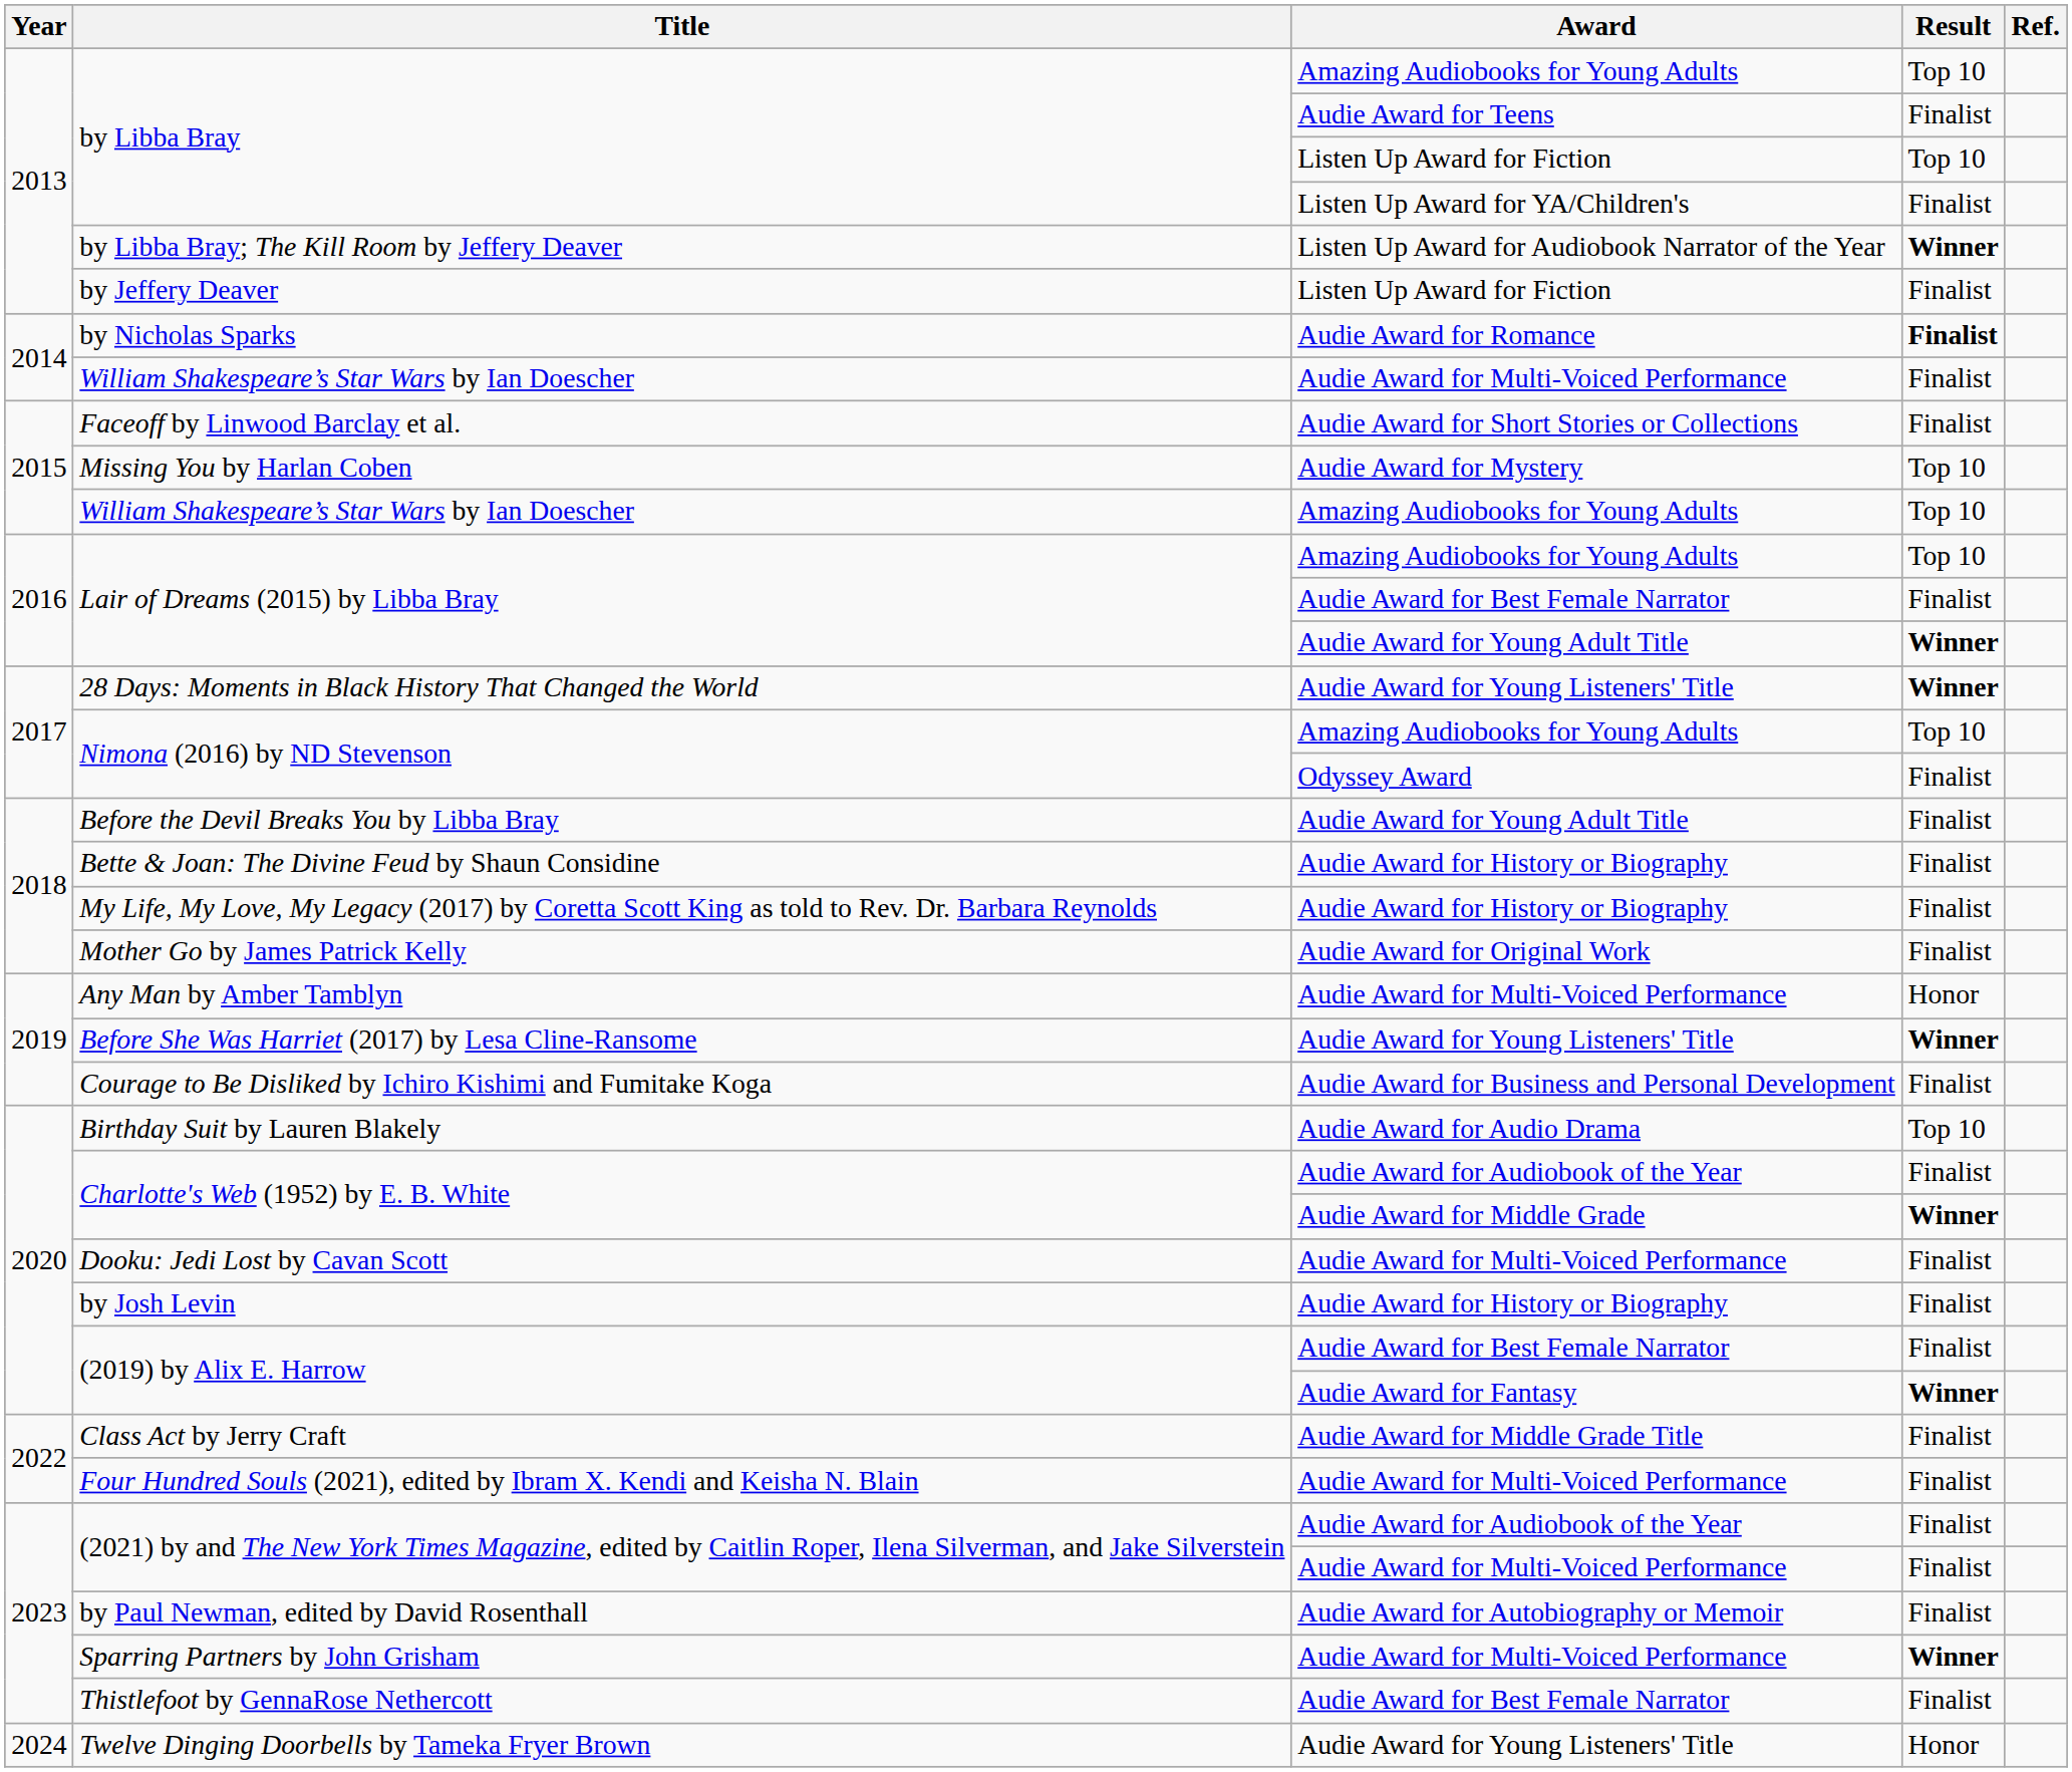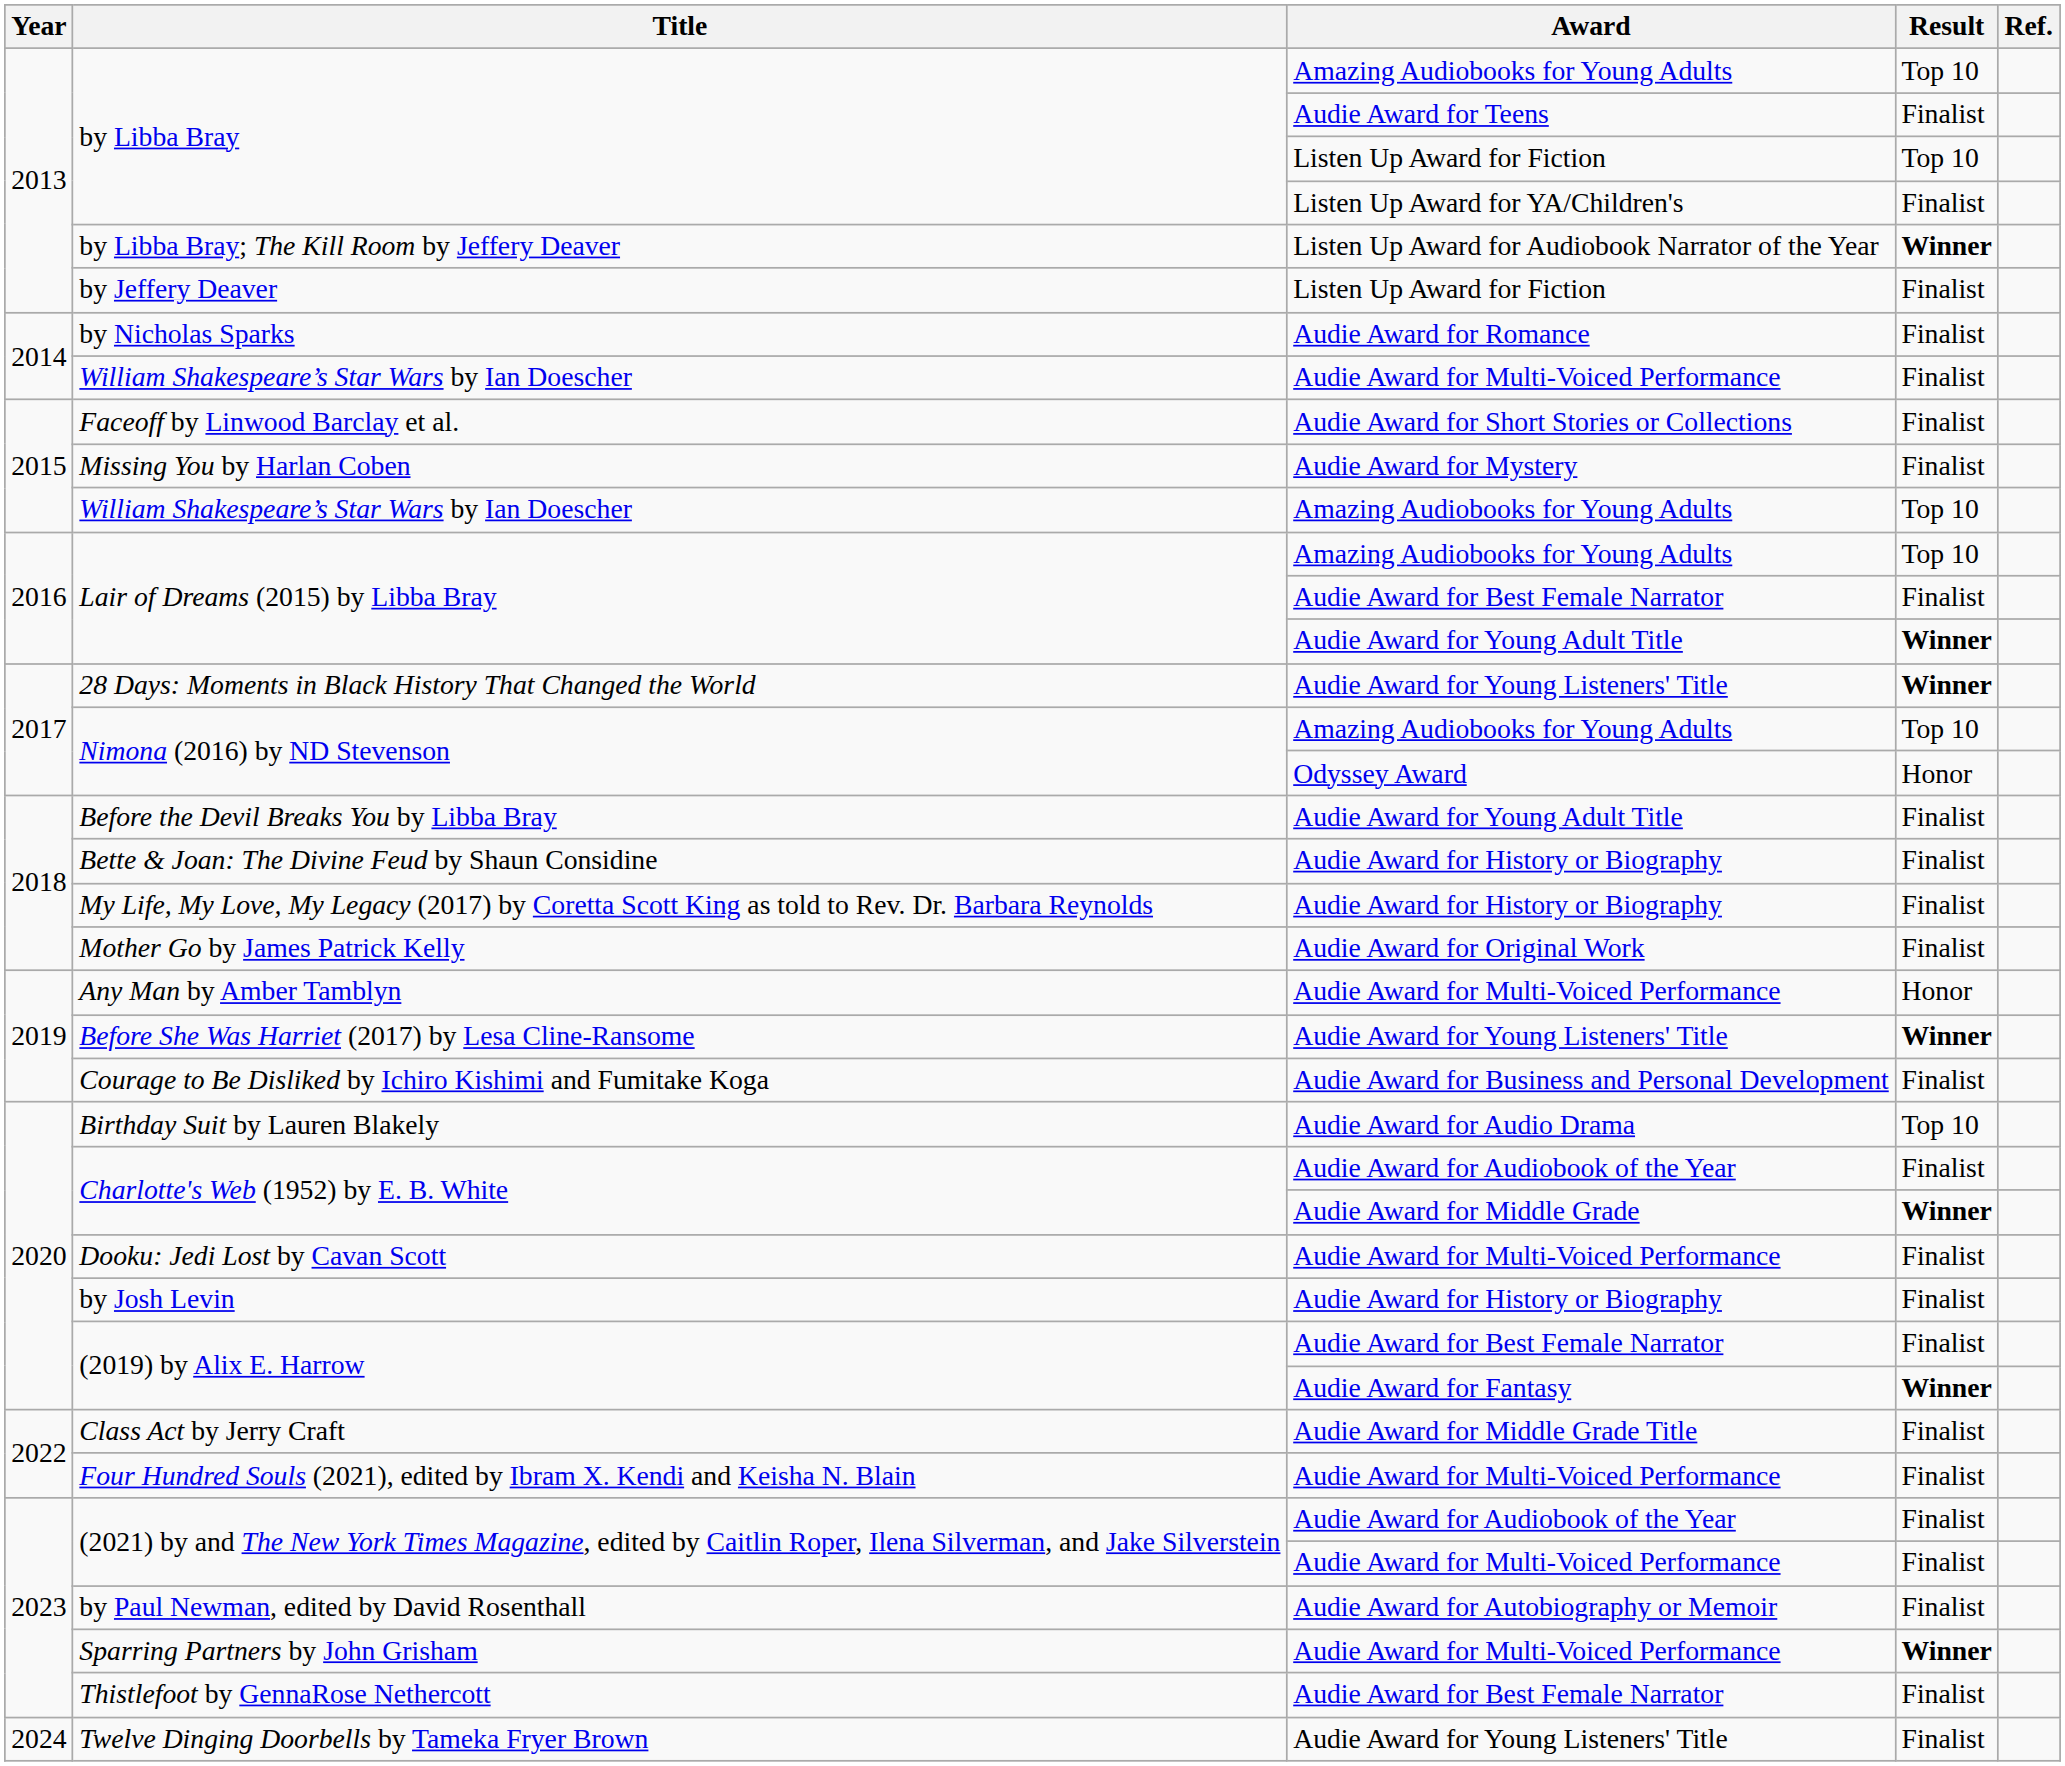 <table class="wikitable sortable mw-collapsible">
 <tr>
 <th>Year</th>
 <th>Title</th>
 <th>Award</th>
 <th>Result</th>
 <th>Ref.</th>
 </tr>
 <tr>
 <td rowspan="6">2013</td>
 <td rowspan="4"><em></em> by <a href='#'>Libba Bray</a></td>
 <td><a href='#'>Amazing Audiobooks for Young Adults</a></td>
 <td>Top 10</td>
 <td></td>
 </tr>
 <tr>
 <td><a href='#'>Audie Award for Teens</a></td>
 <td>Finalist</td>
 <td></td>
 </tr>
 <tr>
 <td>Listen Up Award for Fiction</td>
 <td>Top 10</td>
 <td></td>
 </tr>
 <tr>
 <td>Listen Up Award for YA/Children's</td>
 <td>Finalist</td>
 <td></td>
 </tr>
 <tr>
 <td><em></em> by <a href='#'>Libba Bray</a>; <em>The Kill Room</em> by <a href='#'>Jeffery Deaver</a></td>
 <td>Listen Up Award for Audiobook Narrator of the Year</td>
 <td><strong>Winner</strong></td>
 <td></td>
 </tr>
 <tr>
 <td><em></em> by <a href='#'>Jeffery Deaver</a></td>
 <td>Listen Up Award for Fiction</td>
 <td>Finalist</td>
 <td></td>
 </tr>
 <tr>
 <td rowspan="2">2014</td>
 <td><em></em> by <a href='#'>Nicholas Sparks</a></td>
 <td><a href='#'>Audie Award for Romance</a></td>
-<td><strong>Finalist</strong></td>
+<td>Finalist</td>
 <td></td>
 </tr>
 <tr>
 <td><em><a href='#'>William Shakespeare’s Star Wars</a></em> by <a href='#'>Ian Doescher</a></td>
 <td><a href='#'>Audie Award for Multi-Voiced Performance</a></td>
 <td>Finalist</td>
 <td></td>
 </tr>
 <tr>
 <td rowspan="3">2015</td>
 <td><em>Faceoff</em> by <a href='#'>Linwood Barclay</a> et al.</td>
 <td><a href='#'>Audie Award for Short Stories or Collections</a></td>
 <td>Finalist</td>
 <td></td>
 </tr>
 <tr>
 <td><em>Missing You</em> by <a href='#'>Harlan Coben</a></td>
 <td><a href='#'>Audie Award for Mystery</a></td>
-<td>Top 10</td>
+<td>Finalist</td>
 <td></td>
 </tr>
 <tr>
 <td><em><a href='#'>William Shakespeare’s Star Wars</a></em> by <a href='#'>Ian Doescher</a></td>
 <td><a href='#'>Amazing Audiobooks for Young Adults</a></td>
 <td>Top 10</td>
 <td></td>
 </tr>
 <tr>
 <td rowspan="3">2016</td>
 <td rowspan="3"><em>Lair of Dreams</em> (2015) by <a href='#'>Libba Bray</a></td>
 <td><a href='#'>Amazing Audiobooks for Young Adults</a></td>
 <td>Top 10</td>
 <td></td>
 </tr>
 <tr>
 <td><a href='#'>Audie Award for Best Female Narrator</a></td>
 <td>Finalist</td>
 <td></td>
 </tr>
 <tr>
 <td><a href='#'>Audie Award for Young Adult Title</a></td>
 <td><strong>Winner</strong></td>
 <td></td>
 </tr>
 <tr>
 <td rowspan="3">2017</td>
 <td><em>28 Days: Moments in Black History That Changed the World</em></td>
 <td><a href='#'>Audie Award for Young Listeners' Title</a></td>
 <td><strong>Winner</strong></td>
 <td></td>
 </tr>
 <tr>
 <td rowspan="2"><em><a href='#'>Nimona</a></em> (2016) by <a href='#'>ND Stevenson</a></td>
 <td><a href='#'>Amazing Audiobooks for Young Adults</a></td>
 <td>Top 10</td>
 <td></td>
 </tr>
 <tr>
 <td><a href='#'>Odyssey Award</a></td>
-<td>Finalist</td>
+<td>Honor</td>
 <td></td>
 </tr>
 <tr>
 <td rowspan="4">2018</td>
 <td><em>Before the Devil Breaks You</em> by <a href='#'>Libba Bray</a></td>
 <td><a href='#'>Audie Award for Young Adult Title</a></td>
 <td>Finalist</td>
 <td></td>
 </tr>
 <tr>
 <td><em>Bette & Joan: The Divine Feud</em> by Shaun Considine</td>
 <td><a href='#'>Audie Award for History or Biography</a></td>
 <td>Finalist</td>
 <td></td>
 </tr>
 <tr>
 <td><em>My Life, My Love, My Legacy</em> (2017) by <a href='#'>Coretta Scott King</a> as told to Rev. Dr. <a href='#'>Barbara Reynolds</a></td>
 <td><a href='#'>Audie Award for History or Biography</a></td>
 <td>Finalist</td>
 <td></td>
 </tr>
 <tr>
 <td><em>Mother Go</em> by <a href='#'>James Patrick Kelly</a></td>
 <td><a href='#'>Audie Award for Original Work</a></td>
 <td>Finalist</td>
 <td></td>
 </tr>
 <tr>
 <td rowspan="3">2019</td>
 <td><em>Any Man</em> by <a href='#'>Amber Tamblyn</a></td>
 <td><a href='#'>Audie Award for Multi-Voiced Performance</a></td>
 <td>Honor</td>
 <td></td>
 </tr>
 <tr>
 <td><em><a href='#'>Before She Was Harriet</a></em> (2017) by <a href='#'>Lesa Cline-Ransome</a></td>
 <td><a href='#'>Audie Award for Young Listeners' Title</a></td>
 <td><strong>Winner</strong></td>
 <td></td>
 </tr>
 <tr>
 <td><em>Courage to Be Disliked</em> by <a href='#'>Ichiro Kishimi</a> and Fumitake Koga</td>
 <td><a href='#'>Audie Award for Business and Personal Development</a></td>
 <td>Finalist</td>
 <td></td>
 </tr>
 <tr>
 <td rowspan="7">2020</td>
 <td><em>Birthday Suit</em> by Lauren Blakely</td>
 <td><a href='#'>Audie Award for Audio Drama</a></td>
 <td>Top 10</td>
 <td></td>
 </tr>
 <tr>
 <td rowspan="2"><em><a href='#'>Charlotte's Web</a></em> (1952) by <a href='#'>E. B. White</a></td>
 <td><a href='#'>Audie Award for Audiobook of the Year</a></td>
 <td>Finalist</td>
 <td></td>
 </tr>
 <tr>
 <td><a href='#'>Audie Award for Middle Grade</a></td>
 <td><strong>Winner</strong></td>
 <td></td>
 </tr>
 <tr>
 <td><em>Dooku: Jedi Lost</em> by <a href='#'>Cavan Scott</a></td>
 <td><a href='#'>Audie Award for Multi-Voiced Performance</a></td>
 <td>Finalist</td>
 <td></td>
 </tr>
 <tr>
 <td><em></em> by <a href='#'>Josh Levin</a></td>
 <td><a href='#'>Audie Award for History or Biography</a></td>
 <td>Finalist</td>
 <td></td>
 </tr>
 <tr>
 <td rowspan="2"><em></em> (2019) by <a href='#'>Alix E. Harrow</a></td>
 <td><a href='#'>Audie Award for Best Female Narrator</a></td>
 <td>Finalist</td>
 <td></td>
 </tr>
 <tr>
 <td><a href='#'>Audie Award for Fantasy</a></td>
 <td><strong>Winner</strong></td>
 <td></td>
 </tr>
 <tr>
 <td rowspan="2">2022</td>
 <td><em>Class Act</em> by Jerry Craft</td>
 <td><a href='#'>Audie Award for Middle Grade Title</a></td>
 <td>Finalist</td>
 <td></td>
 </tr>
 <tr>
 <td><em><a href='#'>Four Hundred Souls</a></em> (2021), edited by <a href='#'>Ibram X. Kendi</a> and <a href='#'>Keisha N. Blain</a></td>
 <td><a href='#'>Audie Award for Multi-Voiced Performance</a></td>
 <td>Finalist</td>
 <td></td>
 </tr>
 <tr>
 <td rowspan="5">2023</td>
 <td rowspan="2"> (2021) by  and <em><a href='#'>The New York Times Magazine</a></em>, edited by <a href='#'>Caitlin Roper</a>, <a href='#'>Ilena Silverman</a>, and <a href='#'>Jake Silverstein</a></td>
 <td><a href='#'>Audie Award for Audiobook of the Year</a></td>
 <td>Finalist</td>
 <td></td>
 </tr>
 <tr>
 <td><a href='#'>Audie Award for Multi-Voiced Performance</a></td>
 <td>Finalist</td>
 <td></td>
 </tr>
 <tr>
 <td><em></em> by <a href='#'>Paul Newman</a>, edited by David Rosenthall</td>
 <td><a href='#'>Audie Award for Autobiography or Memoir</a></td>
 <td>Finalist</td>
 <td></td>
 </tr>
 <tr>
 <td><em>Sparring Partners</em> by <a href='#'>John Grisham</a></td>
 <td><a href='#'>Audie Award for Multi-Voiced Performance</a></td>
 <td><strong>Winner</strong></td>
 <td></td>
 </tr>
 <tr>
 <td><em>Thistlefoot</em> by <a href='#'>GennaRose Nethercott</a></td>
 <td><a href='#'>Audie Award for Best Female Narrator</a></td>
 <td>Finalist</td>
 <td></td>
 </tr>
 <tr>
 <td>2024</td>
 <td><em>Twelve Dinging Doorbells</em> by <a href='#'>Tameka Fryer Brown</a></td>
 <td>Audie Award for Young Listeners' Title</td>
-<td>Honor</td>
+<td>Finalist</td>
 <td></td>
 </tr>
 </table>
